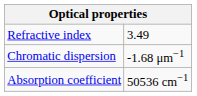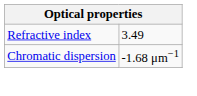 <table class=wikitable>
 <tr>
 <th colspan=2>Optical properties</th>
 </tr>
 <tr>
 <td><a href='#'>Refractive index</a></td>
 <td>3.49</td>
 </tr>
 <tr>
 <td><a href='#'>Chromatic dispersion</a></td>
 <td>-1.68 μm<sup>−1</sup></td>
 </tr>
-<tr>
-<td><a href='#'>Absorption coefficient</a></td>
-<td>50536 cm<sup>−1</sup></td>
-</tr>
 </table>
